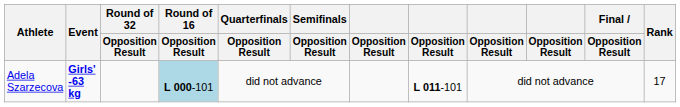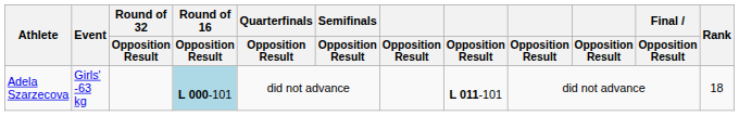 <table class="wikitable" style="font-size:90%">
 <tr>
 <th rowspan="2">Athlete</th>
 <th rowspan="2">Event</th>
 <th>Round of 32</th>
 <th>Round of 16</th>
 <th>Quarterfinals</th>
 <th>Semifinals</th>
 <th></th>
 <th></th>
 <th></th>
 <th></th>
 <th>Final / </th>
 <th rowspan=2>Rank</th>
 </tr>
 <tr style="font-size:95%">
 <th>Opposition<br>Result</th>
 <th>Opposition<br>Result</th>
 <th>Opposition<br>Result</th>
 <th>Opposition<br>Result</th>
 <th>Opposition<br>Result</th>
 <th>Opposition<br>Result</th>
 <th>Opposition<br>Result</th>
 <th>Opposition<br>Result</th>
 <th>Opposition<br>Result</th>
 </tr>
 <tr align=center>
 <td align=left><a href='#'>Adela Szarzecova</a></td>
-<td align=left><strong><a href='#'>Girls' -63 kg</a></strong></td>
+<td align=left><a href='#'>Girls' -63 kg</a></td>
 <td></td>
 <td style="background: lightblue;"><br><strong>L</strong> <strong>000</strong>-101</td>
 <td colspan=2>did not advance</td>
 <td></td>
 <td><br><strong>L</strong> <strong>011</strong>-101</td>
 <td colspan=3>did not advance</td>
-<td>17</td>
+<td>18</td>
 </tr>
 </table>
